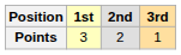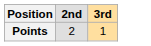 <table class="wikitable" style="font-size:85%; text-align:center">
 <tr>
 <th>Position</th>
-<td style="background:#ffffbf;"> <strong>1st</strong> </td>
 <td style="background:#dfdfdf;"> <strong>2nd</strong> </td>
 <td style="background:#ffdf9f;"> <strong>3rd</strong> </td>
 </tr>
 <tr>
 <th>Points</th>
-<td style="background:#ffffbf;">3</td>
 <td style="background:#dfdfdf;">2</td>
 <td style="background:#ffdf9f;">1</td>
 </tr>
 </table>
